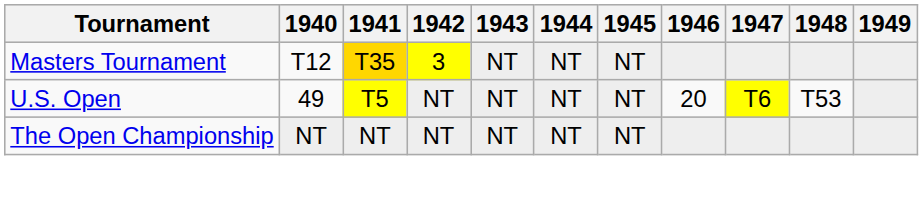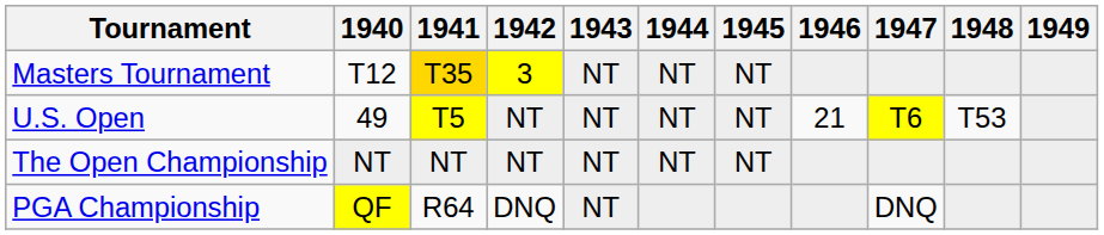 <table class="wikitable" style="font-size:95%;text-align:center;">
 <tr>
 <th>Tournament</th>
 <th>1940</th>
 <th>1941</th>
 <th>1942</th>
 <th>1943</th>
 <th>1944</th>
 <th>1945</th>
 <th>1946</th>
 <th>1947</th>
 <th>1948</th>
 <th>1949</th>
 </tr>
 <tr>
 <td align=left><a href='#'>Masters Tournament</a></td>
 <td>T12</td>
 <td style="background: gold;">T35</td>
 <td style="background:yellow;">3</td>
 <td style="background:#eeeeee;">NT</td>
 <td style="background:#eeeeee;">NT</td>
 <td style="background:#eeeeee;">NT</td>
 <td style="background:#eeeeee;"></td>
 <td style="background:#eeeeee;"></td>
 <td style="background:#eeeeee;"></td>
 <td style="background:#eeeeee;"></td>
 </tr>
 <tr>
 <td align=left><a href='#'>U.S. Open</a></td>
 <td>49</td>
 <td style="background:yellow;">T5</td>
 <td style="background:#eeeeee;">NT</td>
 <td style="background:#eeeeee;">NT</td>
 <td style="background:#eeeeee;">NT</td>
 <td style="background:#eeeeee;">NT</td>
-<td>20</td>
+<td>21</td>
 <td style="background:yellow;">T6</td>
 <td>T53</td>
 <td style="background:#eeeeee;"></td>
 </tr>
 <tr>
 <td align=left><a href='#'>The Open Championship</a></td>
 <td style="background:#eeeeee;">NT</td>
 <td style="background:#eeeeee;">NT</td>
 <td style="background:#eeeeee;">NT</td>
 <td style="background:#eeeeee;">NT</td>
 <td style="background:#eeeeee;">NT</td>
 <td style="background:#eeeeee;">NT</td>
 <td style="background:#eeeeee;"></td>
 <td style="background:#eeeeee;"></td>
 <td style="background:#eeeeee;"></td>
 <td style="background:#eeeeee;"></td>
 </tr>
+<tr>
+<td align=left><a href='#'>PGA Championship</a></td>
+<td style="background:yellow;">QF</td>
+<td>R64</td>
+<td>DNQ</td>
+<td style="background:#eeeeee;">NT</td>
+<td style="background:#eeeeee;"></td>
+<td style="background:#eeeeee;"></td>
+<td style="background:#eeeeee;"></td>
+<td>DNQ</td>
+<td style="background:#eeeeee;"></td>
+<td style="background:#eeeeee;"></td>
+</tr>
 </table>
